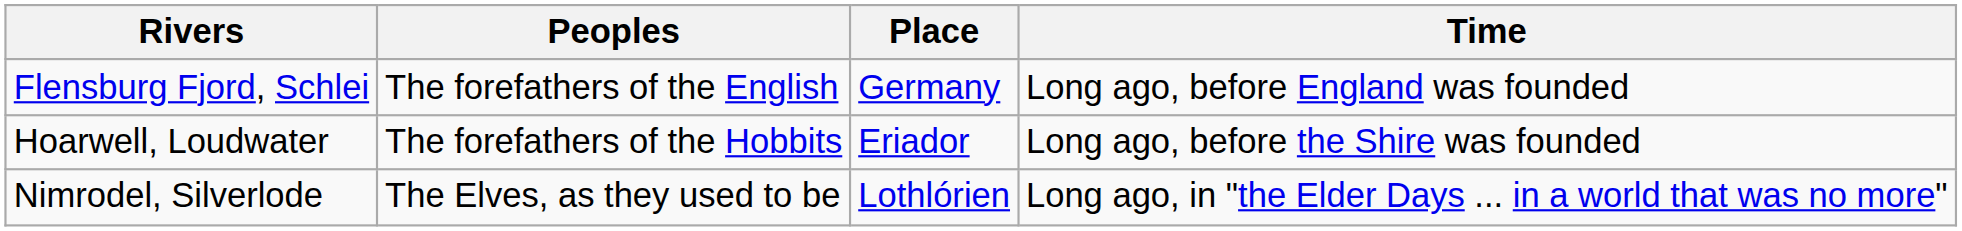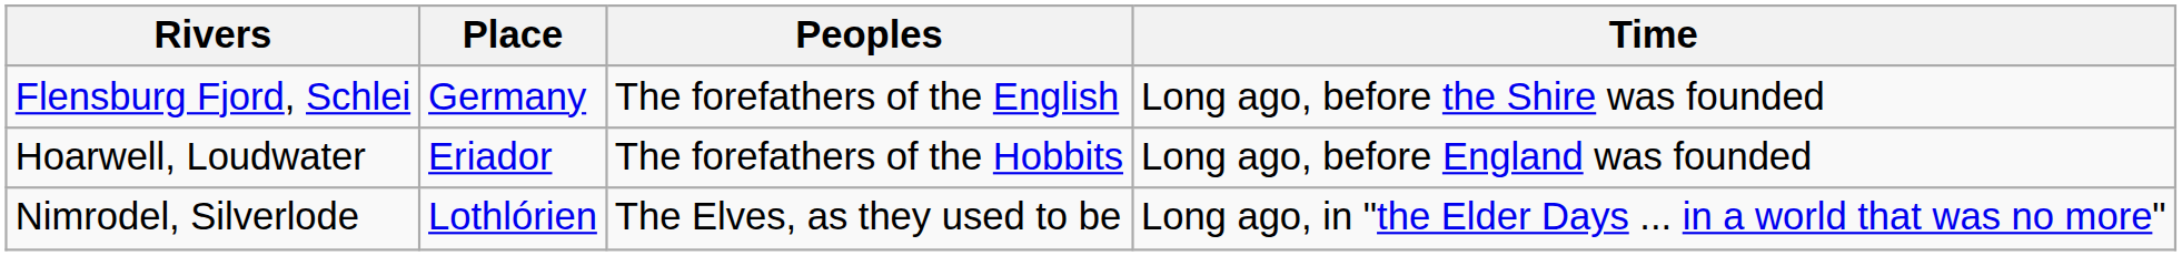 <table class="wikitable" style="margin:1em auto;">
 <tr>
 <th>Rivers</th>
+<th>Place</th>
 <th>Peoples</th>
-<th>Place</th>
 <th>Time</th>
 </tr>
 <tr>
 <td><a href='#'>Flensburg Fjord</a>, <a href='#'>Schlei</a></td>
+<td><a href='#'>Germany</a></td>
 <td>The forefathers of the <a href='#'>English</a></td>
-<td><a href='#'>Germany</a></td>
+<td>Long ago, before <a href='#'>the Shire</a> was founded</td>
+</tr>
+<tr>
+<td>Hoarwell, Loudwater</td>
+<td><a href='#'>Eriador</a></td>
+<td>The forefathers of the <a href='#'>Hobbits</a></td>
 <td>Long ago, before <a href='#'>England</a> was founded</td>
 </tr>
 <tr>
-<td>Hoarwell, Loudwater</td>
-<td>The forefathers of the <a href='#'>Hobbits</a></td>
-<td><a href='#'>Eriador</a></td>
-<td>Long ago, before <a href='#'>the Shire</a> was founded</td>
-</tr>
-<tr>
 <td>Nimrodel, Silverlode</td>
+<td><a href='#'>Lothlórien</a></td>
 <td>The Elves, as they used to be</td>
-<td><a href='#'>Lothlórien</a></td>
 <td>Long ago, in "<a href='#'>the Elder Days</a> ... <a href='#'>in a world that was no more</a>"</td>
 </tr>
 </table>
